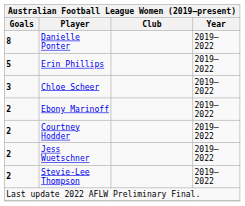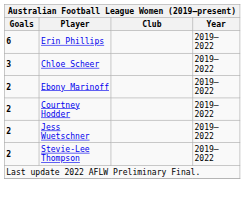 <table class="wikitable">
 <tr>
 <th colspan=4>Australian Football League Women (2019–present)</th>
 </tr>
 <tr>
 <th style="width:50px;">Goals</th>
 <th style="width:110px;">Player</th>
 <th style="width:125px;">Club</th>
 <th style="width:70px;">Year</th>
 </tr>
 <tr>
-<td><strong>8</strong></td>
-<td><a href='#'>Danielle Ponter</a></td>
-<td></td>
-<td>2019–2022</td>
-</tr>
-<tr>
-<td><strong>5</strong></td>
+<td><strong>6</strong></td>
 <td><a href='#'>Erin Phillips</a></td>
 <td></td>
 <td>2019–2022</td>
 </tr>
 <tr>
 <td><strong>3</strong></td>
 <td><a href='#'>Chloe Scheer</a></td>
 <td></td>
 <td>2019–2022</td>
 </tr>
 <tr>
 <td><strong>2</strong></td>
 <td><a href='#'>Ebony Marinoff</a></td>
 <td></td>
 <td>2019–2022</td>
 </tr>
 <tr>
 <td><strong>2</strong></td>
 <td><a href='#'>Courtney Hodder</a></td>
 <td></td>
 <td>2019–2022</td>
 </tr>
 <tr>
 <td><strong>2</strong></td>
 <td><a href='#'>Jess Wuetschner</a></td>
 <td></td>
 <td>2019–2022</td>
 </tr>
 <tr>
 <td><strong>2</strong></td>
 <td><a href='#'>Stevie-Lee Thompson</a></td>
 <td></td>
 <td>2019–2022</td>
 </tr>
 <tr>
 <td colspan="4">Last update 2022 AFLW Preliminary Final.</td>
 </tr>
 <tr>
 </tr>
 </table>
